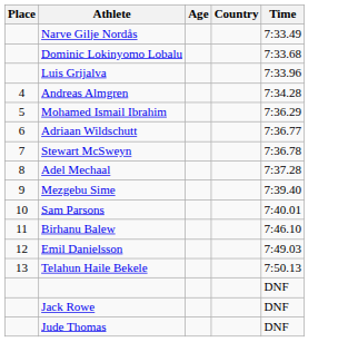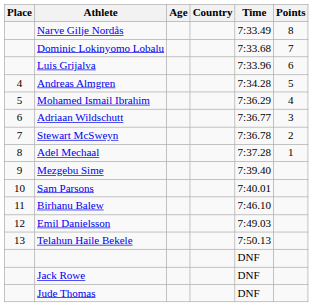 <table class="wikitable mw-datatable sortable">
 <tr>
 <th>Place</th>
 <th>Athlete</th>
 <th>Age</th>
 <th>Country</th>
 <th>Time</th>
+<th>Points</th>
 </tr>
 <tr>
 <td align=center></td>
 <td><a href='#'>Narve Gilje Nordås</a></td>
 <td></td>
 <td></td>
 <td>7:33.49</td>
+<td align=center>8</td>
 </tr>
 <tr>
 <td align=center></td>
 <td><a href='#'>Dominic Lokinyomo Lobalu</a></td>
 <td></td>
 <td></td>
 <td>7:33.68</td>
+<td align=center>7</td>
 </tr>
 <tr>
 <td align=center></td>
 <td><a href='#'>Luis Grijalva</a></td>
 <td></td>
 <td></td>
 <td>7:33.96</td>
+<td align=center>6</td>
 </tr>
 <tr>
 <td align=center>4</td>
 <td><a href='#'>Andreas Almgren</a></td>
 <td></td>
 <td></td>
 <td>7:34.28</td>
+<td align=center>5</td>
 </tr>
 <tr>
 <td align=center>5</td>
 <td><a href='#'>Mohamed Ismail Ibrahim</a></td>
 <td></td>
 <td></td>
 <td>7:36.29</td>
+<td align=center>4</td>
 </tr>
 <tr>
 <td align=center>6</td>
 <td><a href='#'>Adriaan Wildschutt</a></td>
 <td></td>
 <td></td>
 <td>7:36.77</td>
+<td align=center>3</td>
 </tr>
 <tr>
 <td align=center>7</td>
 <td><a href='#'>Stewart McSweyn</a></td>
 <td></td>
 <td></td>
 <td>7:36.78</td>
+<td align=center>2</td>
 </tr>
 <tr>
 <td align=center>8</td>
 <td><a href='#'>Adel Mechaal</a></td>
 <td></td>
 <td></td>
 <td>7:37.28</td>
+<td align=center>1</td>
 </tr>
 <tr>
 <td align=center>9</td>
 <td><a href='#'>Mezgebu Sime</a></td>
 <td></td>
 <td></td>
 <td>7:39.40</td>
+<td align=center></td>
 </tr>
 <tr>
 <td align=center>10</td>
 <td><a href='#'>Sam Parsons</a></td>
 <td></td>
 <td></td>
 <td>7:40.01</td>
+<td align=center></td>
 </tr>
 <tr>
 <td align=center>11</td>
 <td><a href='#'>Birhanu Balew</a></td>
 <td></td>
 <td></td>
 <td>7:46.10</td>
+<td align=center></td>
 </tr>
 <tr>
 <td align=center>12</td>
 <td><a href='#'>Emil Danielsson</a></td>
 <td></td>
 <td></td>
 <td>7:49.03</td>
+<td align=center></td>
 </tr>
 <tr>
 <td align=center>13</td>
 <td><a href='#'>Telahun Haile Bekele</a></td>
 <td></td>
 <td></td>
 <td>7:50.13</td>
+<td align=center></td>
 </tr>
 <tr>
 <td align=center></td>
 <td></td>
 <td></td>
 <td></td>
 <td>DNF</td>
+<td align=center></td>
 </tr>
 <tr>
 <td align=center></td>
 <td><a href='#'>Jack Rowe</a></td>
 <td></td>
 <td></td>
 <td>DNF</td>
+<td align=center></td>
 </tr>
 <tr>
 <td align=center></td>
 <td><a href='#'>Jude Thomas</a></td>
 <td></td>
 <td></td>
 <td>DNF</td>
+<td align=center></td>
 </tr>
 </table>
